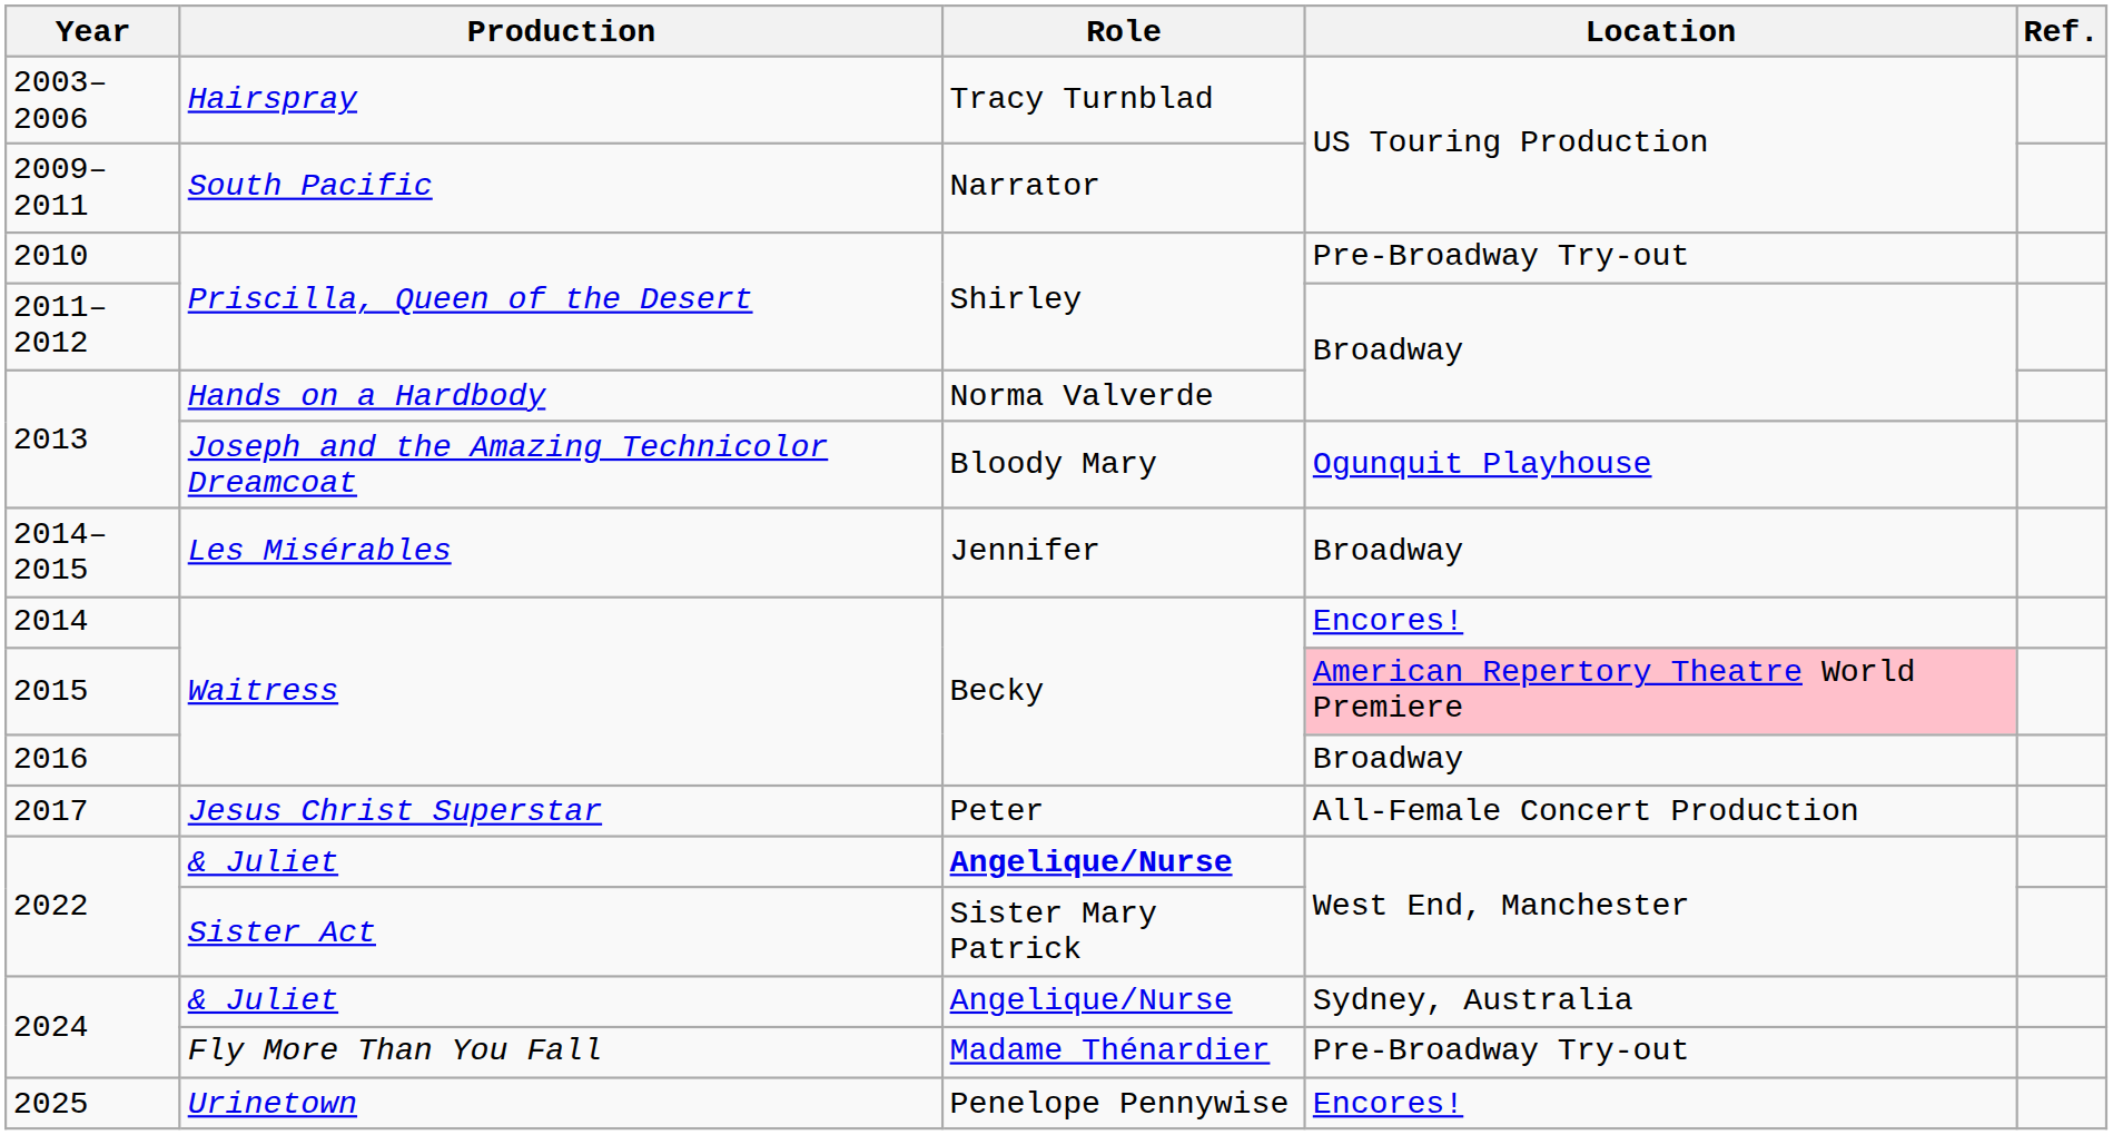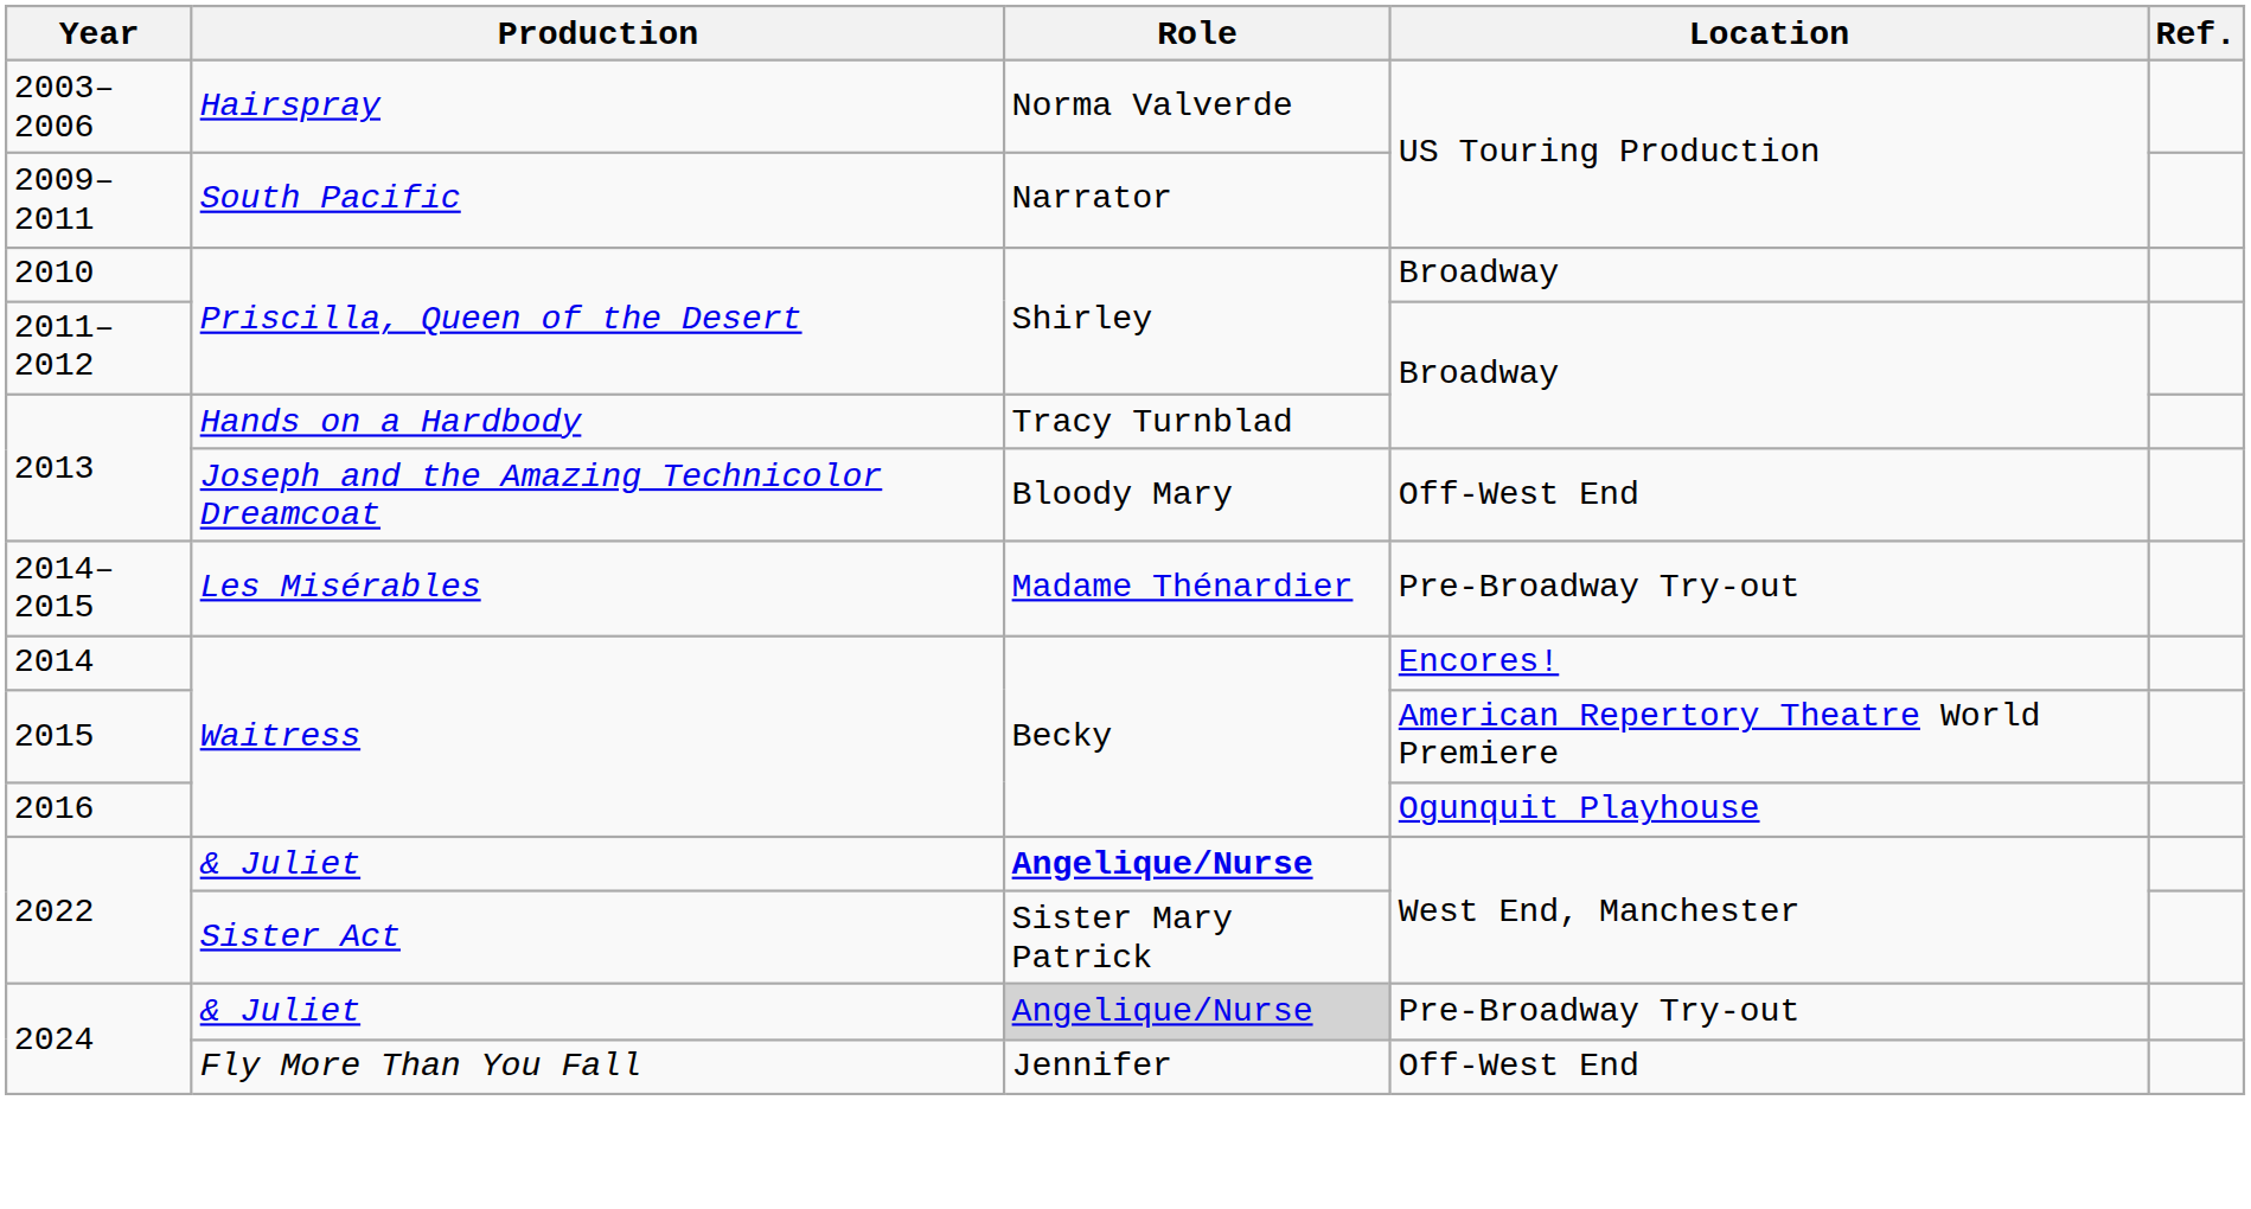 <table class="wikitable">
 <tr>
 <th>Year</th>
 <th>Production</th>
 <th>Role</th>
 <th>Location</th>
 <th>Ref.</th>
 </tr>
 <tr>
 <td>2003–2006</td>
 <td><em><a href='#'>Hairspray</a></em></td>
-<td>Tracy Turnblad</td>
+<td>Norma Valverde</td>
 <td rowspan="2">US Touring Production</td>
 <td></td>
 </tr>
 <tr>
 <td>2009–2011</td>
 <td><em><a href='#'>South Pacific</a></em></td>
 <td>Narrator</td>
 <td></td>
 </tr>
 <tr>
 <td>2010</td>
 <td rowspan="2"><em><a href='#'>Priscilla, Queen of the Desert</a></em></td>
 <td rowspan="2">Shirley</td>
-<td>Pre-Broadway Try-out</td>
+<td>Broadway</td>
 <td></td>
 </tr>
 <tr>
 <td>2011–2012</td>
 <td rowspan="2">Broadway</td>
 <td></td>
 </tr>
 <tr>
 <td rowspan=2>2013</td>
 <td><em><a href='#'>Hands on a Hardbody</a></em></td>
-<td>Norma Valverde</td>
+<td>Tracy Turnblad</td>
 <td></td>
 </tr>
 <tr>
 <td><em><a href='#'>Joseph and the Amazing Technicolor Dreamcoat</a></em></td>
 <td>Bloody Mary</td>
-<td><a href='#'>Ogunquit Playhouse</a></td>
+<td>Off-West End</td>
 <td></td>
 </tr>
 <tr>
 <td>2014–2015</td>
 <td><em><a href='#'>Les Misérables</a></em></td>
-<td>Jennifer</td>
-<td>Broadway</td>
+<td><a href='#'>Madame Thénardier</a></td>
+<td>Pre-Broadway Try-out</td>
 <td></td>
 </tr>
 <tr>
 <td>2014</td>
 <td rowspan="3"><em><a href='#'>Waitress</a></em></td>
 <td rowspan="3">Becky</td>
 <td><a href='#'>Encores!</a></td>
 <td></td>
 </tr>
 <tr>
 <td>2015</td>
-<td style="background: pink;"><a href='#'>American Repertory Theatre</a> World Premiere</td>
+<td><a href='#'>American Repertory Theatre</a> World Premiere</td>
 <td></td>
 </tr>
 <tr>
 <td>2016</td>
-<td>Broadway</td>
-<td></td>
-</tr>
-<tr>
-<td>2017</td>
-<td><em><a href='#'>Jesus Christ Superstar</a></em></td>
-<td>Peter</td>
-<td>All-Female Concert Production</td>
+<td><a href='#'>Ogunquit Playhouse</a></td>
 <td></td>
 </tr>
 <tr>
 <td rowspan=2>2022</td>
 <td><em><a href='#'>& Juliet</a></em></td>
 <td><strong><a href='#'>Angelique/Nurse</a></strong></td>
 <td rowspan=2>West End, Manchester</td>
 <td></td>
 </tr>
 <tr>
 <td><em><a href='#'>Sister Act</a></em></td>
 <td>Sister Mary Patrick</td>
 <td></td>
 </tr>
 <tr>
 <td rowspan="2">2024</td>
 <td><em><a href='#'>& Juliet</a></em></td>
-<td><a href='#'>Angelique/Nurse</a></td>
-<td>Sydney, Australia</td>
+<td style="background: lightgrey;"><a href='#'>Angelique/Nurse</a></td>
+<td>Pre-Broadway Try-out</td>
 <td></td>
 </tr>
 <tr>
 <td><em>Fly More Than You Fall</em></td>
-<td><a href='#'>Madame Thénardier</a></td>
-<td>Pre-Broadway Try-out</td>
-<td></td>
-</tr>
-<tr>
-<td>2025</td>
-<td><em><a href='#'>Urinetown</a></em></td>
-<td>Penelope Pennywise</td>
-<td><a href='#'>Encores!</a></td>
+<td>Jennifer</td>
+<td>Off-West End</td>
 <td></td>
 </tr>
 </table>
